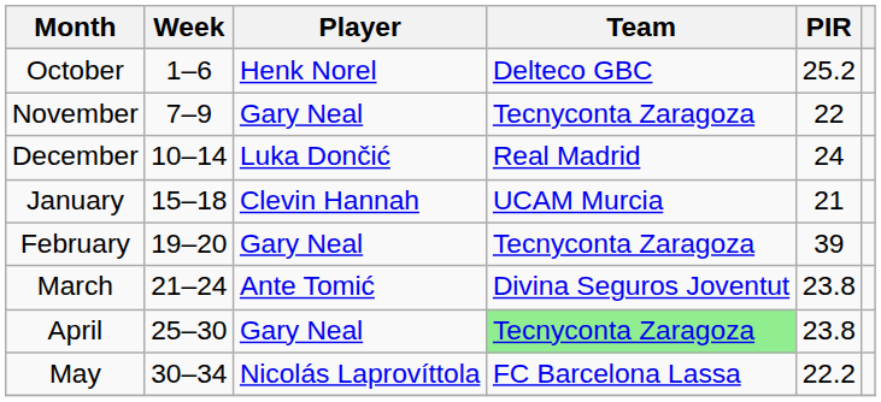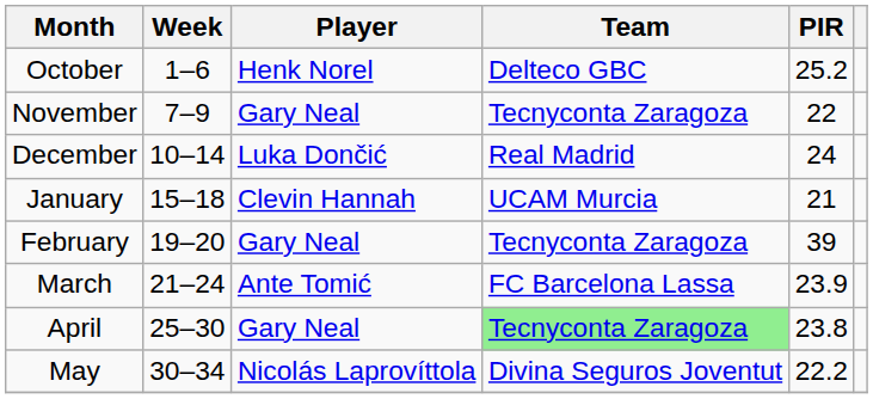 <table class="wikitable sortable" style="text-align: center;">
 <tr>
 <th>Month</th>
 <th>Week</th>
 <th>Player</th>
 <th>Team</th>
 <th>PIR</th>
 <th></th>
 </tr>
 <tr>
 <td>October</td>
 <td>1–6</td>
 <td align="left"> <a href='#'>Henk Norel</a></td>
 <td align="left"><a href='#'>Delteco GBC</a></td>
 <td>25.2</td>
 <td></td>
 </tr>
 <tr>
 <td>November</td>
 <td>7–9</td>
 <td align="left"> <a href='#'>Gary Neal</a></td>
 <td align="left"><a href='#'>Tecnyconta Zaragoza</a></td>
 <td>22</td>
 <td></td>
 </tr>
 <tr>
 <td>December</td>
 <td>10–14</td>
 <td align="left"> <a href='#'>Luka Dončić</a></td>
 <td align="left"><a href='#'>Real Madrid</a></td>
 <td>24</td>
 <td></td>
 </tr>
 <tr>
 <td>January</td>
 <td>15–18</td>
 <td align="left"> <a href='#'>Clevin Hannah</a></td>
 <td align="left"><a href='#'>UCAM Murcia</a></td>
 <td>21</td>
 <td></td>
 </tr>
 <tr>
 <td>February</td>
 <td>19–20</td>
 <td align="left"> <a href='#'>Gary Neal</a></td>
 <td align="left"><a href='#'>Tecnyconta Zaragoza</a></td>
 <td>39</td>
 <td></td>
 </tr>
 <tr>
 <td>March</td>
 <td>21–24</td>
 <td align="left"> <a href='#'>Ante Tomić</a></td>
-<td align="left"><a href='#'>Divina Seguros Joventut</a></td>
-<td>23.8</td>
+<td align="left"><a href='#'>FC Barcelona Lassa</a></td>
+<td>23.9</td>
 <td></td>
 </tr>
 <tr>
 <td>April</td>
 <td>25–30</td>
 <td align="left"> <a href='#'>Gary Neal</a></td>
 <td align="left" style="background: lightgreen;"><a href='#'>Tecnyconta Zaragoza</a></td>
 <td>23.8</td>
 <td></td>
 </tr>
 <tr>
 <td>May</td>
 <td>30–34</td>
 <td align="left"> <a href='#'>Nicolás Laprovíttola</a></td>
-<td align="left"><a href='#'>FC Barcelona Lassa</a></td>
+<td align="left"><a href='#'>Divina Seguros Joventut</a></td>
 <td>22.2</td>
 <td></td>
 </tr>
 <tr>
 </tr>
 </table>
